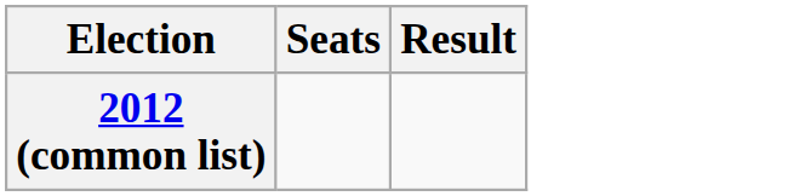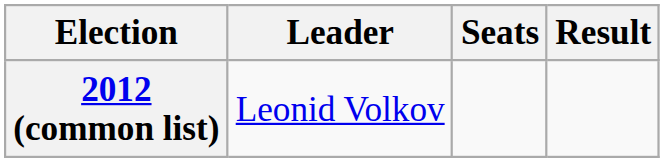 <table class=wikitable style=text-align:center>
 <tr>
 <th>Election</th>
+<th>Leader</th>
 <th scope="col">Seats</th>
 <th>Result</th>
 </tr>
 <tr>
 <th><a href='#'>2012</a><br>(common list)</th>
+<td><a href='#'>Leonid Volkov</a></td>
 <td></td>
 <td></td>
 </tr>
 </table>
